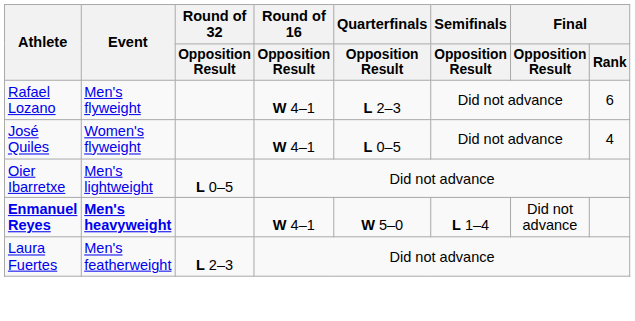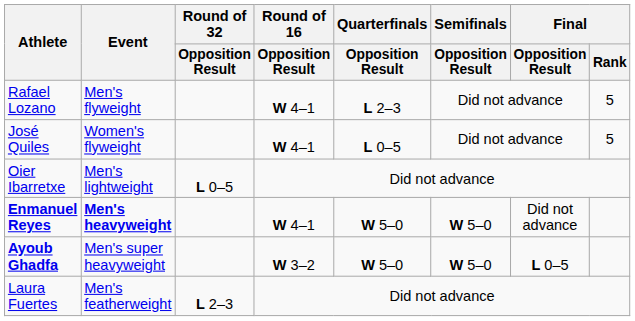 <table class="wikitable" style="font-size:90%">
 <tr>
 <th rowspan="2">Athlete</th>
 <th rowspan="2">Event</th>
 <th>Round of 32</th>
 <th>Round of 16</th>
 <th>Quarterfinals</th>
 <th>Semifinals</th>
 <th colspan=2>Final</th>
 </tr>
 <tr style="font-size:95%">
 <th>Opposition<br>Result</th>
 <th>Opposition<br>Result</th>
 <th>Opposition<br>Result</th>
 <th>Opposition<br>Result</th>
 <th>Opposition<br>Result</th>
 <th>Rank</th>
 </tr>
 <tr align=center>
 <td align=left><a href='#'>Rafael Lozano</a></td>
 <td align=left><a href='#'>Men's flyweight</a></td>
 <td></td>
 <td><br><strong>W</strong> 4–1</td>
 <td><br><strong>L</strong> 2–3</td>
 <td colspan=2>Did not advance</td>
-<td>6</td>
+<td>5</td>
 </tr>
 <tr align=center>
 <td align=left><a href='#'>José Quiles</a></td>
 <td align=left><a href='#'>Women's flyweight</a></td>
 <td></td>
 <td><br><strong>W</strong> 4–1</td>
 <td><br><strong>L</strong> 0–5</td>
 <td colspan=2>Did not advance</td>
-<td>4</td>
+<td>5</td>
 </tr>
 <tr align=center>
 <td align=left><a href='#'>Oier Ibarretxe</a></td>
 <td align=left><a href='#'>Men's lightweight</a></td>
 <td><br><strong>L</strong> 0–5</td>
 <td colspan=5>Did not advance</td>
 </tr>
 <tr align=center>
 <td align=left><strong><a href='#'>Enmanuel Reyes</a></strong></td>
 <td align=left><strong><a href='#'>Men's heavyweight</a></strong></td>
 <td></td>
 <td><br><strong>W</strong> 4–1</td>
 <td><br><strong>W</strong> 5–0</td>
-<td><br><strong>L</strong> 1–4</td>
+<td><br><strong>W</strong> 5–0</td>
 <td>Did not advance</td>
+<td></td>
+</tr>
+<tr align=center>
+<td align=left><strong><a href='#'>Ayoub Ghadfa</a></strong></td>
+<td align=left><a href='#'>Men's super heavyweight</a></td>
+<td></td>
+<td><br><strong>W</strong> 3–2</td>
+<td><br><strong>W</strong> 5–0</td>
+<td><br><strong>W</strong> 5–0</td>
+<td><br><strong>L</strong> 0–5</td>
 <td></td>
 </tr>
 <tr align=center>
 <td align=left><a href='#'>Laura Fuertes</a></td>
 <td align=left><a href='#'>Men's featherweight</a></td>
 <td><br><strong>L</strong> 2–3</td>
 <td colspan=5>Did not advance</td>
 </tr>
 </table>
